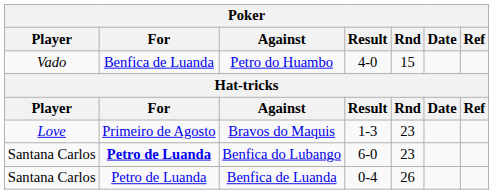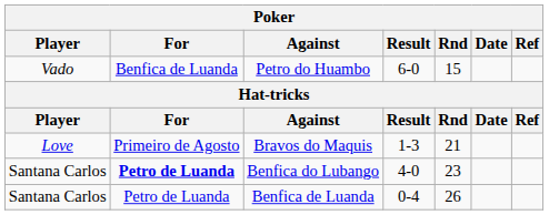 <table class="wikitable">
 <tr>
 <th colspan=7>Poker</th>
 </tr>
 <tr>
 <th>Player</th>
 <th>For</th>
 <th>Against</th>
 <th style="text-align:center">Result</th>
 <th>Rnd</th>
 <th>Date</th>
 <th>Ref</th>
 </tr>
 <tr align=center>
 <td><em>Vado</em></td>
 <td><a href='#'>Benfica de Luanda</a></td>
 <td><a href='#'>Petro do Huambo</a></td>
-<td>4-0</td>
+<td align=center>6-0</td>
 <td>15</td>
 <td></td>
 <td></td>
 </tr>
 <tr>
 <th colspan=7>Hat-tricks</th>
 </tr>
 <tr>
 <th>Player</th>
 <th>For</th>
 <th>Against</th>
 <th style="text-align:center">Result</th>
 <th>Rnd</th>
 <th>Date</th>
 <th>Ref</th>
 </tr>
 <tr align=center>
 <td><em><a href='#'>Love</a></em></td>
 <td><a href='#'>Primeiro de Agosto</a></td>
 <td><a href='#'>Bravos do Maquis</a></td>
 <td align=center>1-3</td>
-<td>23</td>
+<td>21</td>
 <td></td>
 <td></td>
 </tr>
 <tr align=center>
 <td>Santana Carlos</td>
 <td><strong><a href='#'>Petro de Luanda</a></strong></td>
 <td><a href='#'>Benfica do Lubango</a></td>
-<td align=center>6-0</td>
+<td>4-0</td>
 <td>23</td>
 <td></td>
 <td></td>
 </tr>
 <tr align=center>
 <td>Santana Carlos</td>
 <td><a href='#'>Petro de Luanda</a></td>
 <td><a href='#'>Benfica de Luanda</a></td>
 <td>0-4</td>
 <td>26</td>
 <td></td>
 <td></td>
 </tr>
 </table>
